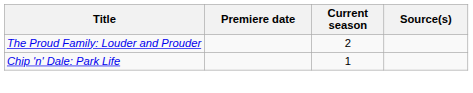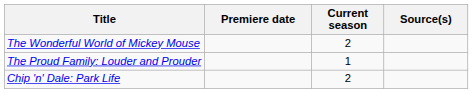 <table class="wikitable plainrowheaders sortable" style="width:75%;text-align:center;">
 <tr>
 <th scope="col" style="width:20%;">Title</th>
 <th scope="col" style="width:10%;">Premiere date</th>
 <th class="unsortable" style="width:5%;">Current season</th>
 <th class="unsortable" style="width:5%;">Source(s)</th>
 </tr>
 <tr>
-<td scope="row" style="text-align:left;"><em><a href='#'>The Proud Family: Louder and Prouder</a></em></td>
+<td scope="row" style="text-align:left;"><em><a href='#'>The Wonderful World of Mickey Mouse</a></em></td>
 <td></td>
 <td>2</td>
 <td></td>
 </tr>
 <tr>
-<td scope="row" style="text-align:left;"><em><a href='#'>Chip 'n' Dale: Park Life</a></em></td>
+<td scope="row" style="text-align:left;"><em><a href='#'>The Proud Family: Louder and Prouder</a></em></td>
 <td></td>
 <td>1</td>
 <td></td>
 </tr>
+<tr>
+<td scope="row" style="text-align:left;"><em><a href='#'>Chip 'n' Dale: Park Life</a></em></td>
+<td></td>
+<td>2</td>
+<td></td>
+</tr>
 </table>
